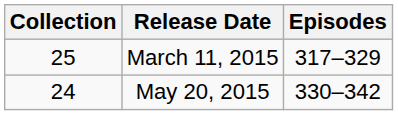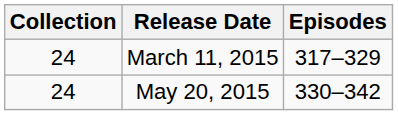 <table class="wikitable" style="text-align:center;">
 <tr>
 <th>Collection</th>
 <th>Release Date</th>
 <th>Episodes</th>
 </tr>
 <tr>
-<td>25</td>
+<td>24</td>
 <td>March 11, 2015</td>
 <td>317–329</td>
 </tr>
 <tr>
 <td>24</td>
 <td>May 20, 2015</td>
 <td>330–342</td>
 </tr>
 </table>
